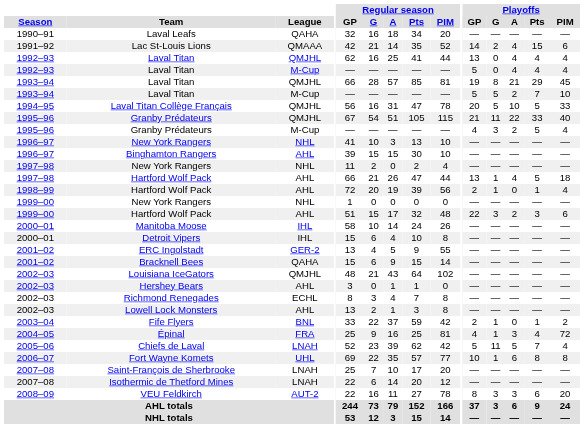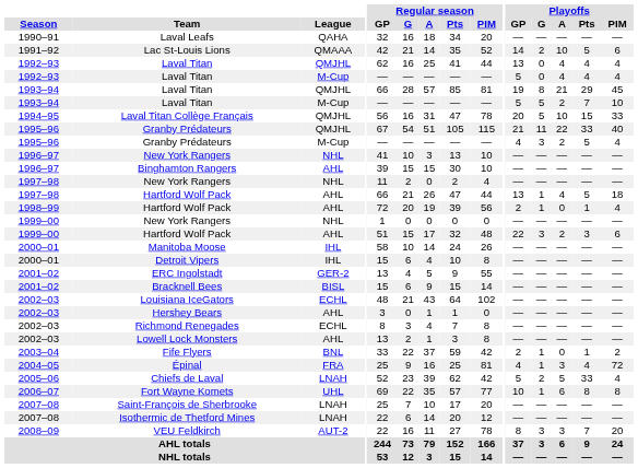 <table border="0" cellpadding="1" cellspacing="0" style="text-align:center; width:60em">
 <tr bgcolor="#e0e0e0">
 <th colspan="3" bgcolor="#ffffff"></th>
 <th rowspan="100" bgcolor="#ffffff"></th>
 <th colspan="5"><a href='#'>Regular season</a></th>
 <th rowspan="100" bgcolor="#ffffff"></th>
 <th colspan="5"><a href='#'>Playoffs</a></th>
 </tr>
 <tr bgcolor="#e0e0e0">
 <th><a href='#'>Season</a></th>
 <th>Team</th>
 <th>League</th>
 <th>GP</th>
 <th><a href='#'>G</a></th>
 <th><a href='#'>A</a></th>
 <th><a href='#'>Pts</a></th>
 <th><a href='#'>PIM</a></th>
 <th>GP</th>
 <th>G</th>
 <th>A</th>
 <th>Pts</th>
 <th>PIM</th>
 </tr>
 <tr>
 <td>1990–91</td>
 <td>Laval Leafs</td>
 <td>QAHA</td>
 <td>32</td>
 <td>16</td>
 <td>18</td>
 <td>34</td>
 <td>20</td>
 <td>—</td>
 <td>—</td>
 <td>—</td>
 <td>—</td>
 <td>—</td>
 </tr>
 <tr bgcolor="#f0f0f0">
 <td>1991–92</td>
 <td>Lac St-Louis Lions</td>
 <td>QMAAA</td>
 <td>42</td>
 <td>21</td>
 <td>14</td>
 <td>35</td>
 <td>52</td>
 <td>14</td>
 <td>2</td>
-<td>4</td>
-<td>15</td>
+<td>10</td>
+<td>5</td>
 <td>6</td>
 </tr>
 <tr>
 <td><a href='#'>1992–93</a></td>
 <td><a href='#'>Laval Titan</a></td>
 <td><a href='#'>QMJHL</a></td>
 <td>62</td>
 <td>16</td>
 <td>25</td>
 <td>41</td>
 <td>44</td>
 <td>13</td>
 <td>0</td>
 <td>4</td>
 <td>4</td>
 <td>4</td>
 </tr>
 <tr bgcolor="#f0f0f0">
 <td><a href='#'>1992–93</a></td>
 <td>Laval Titan</td>
 <td><a href='#'>M-Cup</a></td>
 <td>—</td>
 <td>—</td>
 <td>—</td>
 <td>—</td>
 <td>—</td>
 <td>5</td>
 <td>0</td>
 <td>4</td>
 <td>4</td>
 <td>4</td>
 </tr>
 <tr>
 <td><a href='#'>1993–94</a></td>
 <td>Laval Titan</td>
 <td>QMJHL</td>
 <td>66</td>
 <td>28</td>
 <td>57</td>
 <td>85</td>
 <td>81</td>
 <td>19</td>
 <td>8</td>
 <td>21</td>
 <td>29</td>
 <td>45</td>
 </tr>
 <tr bgcolor="#f0f0f0">
 <td><a href='#'>1993–94</a></td>
 <td>Laval Titan</td>
 <td>M-Cup</td>
 <td>—</td>
 <td>—</td>
 <td>—</td>
 <td>—</td>
 <td>—</td>
 <td>5</td>
 <td>5</td>
 <td>2</td>
 <td>7</td>
 <td>10</td>
 </tr>
 <tr>
 <td><a href='#'>1994–95</a></td>
 <td><a href='#'>Laval Titan Collège Français</a></td>
 <td>QMJHL</td>
 <td>56</td>
 <td>16</td>
 <td>31</td>
 <td>47</td>
 <td>78</td>
 <td>20</td>
 <td>5</td>
 <td>10</td>
-<td>5</td>
+<td>15</td>
 <td>33</td>
 </tr>
 <tr bgcolor="#f0f0f0">
 <td><a href='#'>1995–96</a></td>
 <td><a href='#'>Granby Prédateurs</a></td>
 <td>QMJHL</td>
 <td>67</td>
 <td>54</td>
 <td>51</td>
 <td>105</td>
 <td>115</td>
 <td>21</td>
 <td>11</td>
 <td>22</td>
 <td>33</td>
 <td>40</td>
 </tr>
 <tr>
 <td><a href='#'>1995–96</a></td>
 <td>Granby Prédateurs</td>
 <td>M-Cup</td>
 <td>—</td>
 <td>—</td>
 <td>—</td>
 <td>—</td>
 <td>—</td>
 <td>4</td>
 <td>3</td>
 <td>2</td>
 <td>5</td>
 <td>4</td>
 </tr>
 <tr bgcolor="#f0f0f0">
 <td><a href='#'>1996–97</a></td>
 <td><a href='#'>New York Rangers</a></td>
 <td><a href='#'>NHL</a></td>
 <td>41</td>
 <td>10</td>
 <td>3</td>
 <td>13</td>
 <td>10</td>
 <td>—</td>
 <td>—</td>
 <td>—</td>
 <td>—</td>
 <td>—</td>
 </tr>
 <tr>
 <td><a href='#'>1996–97</a></td>
 <td><a href='#'>Binghamton Rangers</a></td>
 <td><a href='#'>AHL</a></td>
 <td>39</td>
 <td>15</td>
 <td>15</td>
 <td>30</td>
 <td>10</td>
 <td>—</td>
 <td>—</td>
 <td>—</td>
 <td>—</td>
 <td>—</td>
 </tr>
 <tr bgcolor="#f0f0f0">
 <td><a href='#'>1997–98</a></td>
 <td>New York Rangers</td>
 <td>NHL</td>
 <td>11</td>
 <td>2</td>
 <td>0</td>
 <td>2</td>
 <td>4</td>
 <td>—</td>
 <td>—</td>
 <td>—</td>
 <td>—</td>
 <td>—</td>
 </tr>
 <tr>
 <td><a href='#'>1997–98</a></td>
 <td><a href='#'>Hartford Wolf Pack</a></td>
 <td>AHL</td>
 <td>66</td>
 <td>21</td>
 <td>26</td>
 <td>47</td>
 <td>44</td>
 <td>13</td>
 <td>1</td>
 <td>4</td>
 <td>5</td>
 <td>18</td>
 </tr>
 <tr bgcolor="#f0f0f0">
 <td><a href='#'>1998–99</a></td>
 <td>Hartford Wolf Pack</td>
 <td>AHL</td>
 <td>72</td>
 <td>20</td>
 <td>19</td>
 <td>39</td>
 <td>56</td>
 <td>2</td>
 <td>1</td>
 <td>0</td>
 <td>1</td>
 <td>4</td>
 </tr>
 <tr>
 <td><a href='#'>1999–00</a></td>
 <td>New York Rangers</td>
 <td>NHL</td>
 <td>1</td>
 <td>0</td>
 <td>0</td>
 <td>0</td>
 <td>0</td>
 <td>—</td>
 <td>—</td>
 <td>—</td>
 <td>—</td>
 <td>—</td>
 </tr>
 <tr bgcolor="#f0f0f0">
 <td><a href='#'>1999–00</a></td>
 <td>Hartford Wolf Pack</td>
 <td>AHL</td>
 <td>51</td>
 <td>15</td>
 <td>17</td>
 <td>32</td>
 <td>48</td>
 <td>22</td>
 <td>3</td>
 <td>2</td>
 <td>3</td>
 <td>6</td>
 </tr>
 <tr>
 <td><a href='#'>2000–01</a></td>
 <td><a href='#'>Manitoba Moose</a></td>
 <td><a href='#'>IHL</a></td>
 <td>58</td>
 <td>10</td>
 <td>14</td>
 <td>24</td>
 <td>26</td>
 <td>—</td>
 <td>—</td>
 <td>—</td>
 <td>—</td>
 <td>—</td>
 </tr>
 <tr bgcolor="#f0f0f0">
 <td>2000–01</td>
 <td><a href='#'>Detroit Vipers</a></td>
 <td>IHL</td>
 <td>15</td>
 <td>6</td>
 <td>4</td>
 <td>10</td>
 <td>8</td>
 <td>—</td>
 <td>—</td>
 <td>—</td>
 <td>—</td>
 <td>—</td>
 </tr>
 <tr>
 <td><a href='#'>2001–02</a></td>
 <td><a href='#'>ERC Ingolstadt</a></td>
 <td><a href='#'>GER-2</a></td>
 <td>13</td>
 <td>4</td>
 <td>5</td>
 <td>9</td>
 <td>55</td>
 <td>—</td>
 <td>—</td>
 <td>—</td>
 <td>—</td>
 <td>—</td>
 </tr>
 <tr bgcolor="#f0f0f0">
 <td><a href='#'>2001–02</a></td>
 <td><a href='#'>Bracknell Bees</a></td>
-<td>QAHA</td>
+<td><a href='#'>BISL</a></td>
 <td>15</td>
 <td>6</td>
 <td>9</td>
 <td>15</td>
 <td>14</td>
 <td>—</td>
 <td>—</td>
 <td>—</td>
 <td>—</td>
 <td>—</td>
 </tr>
 <tr>
 <td><a href='#'>2002–03</a></td>
 <td><a href='#'>Louisiana IceGators</a></td>
-<td>QMJHL</td>
+<td><a href='#'>ECHL</a></td>
 <td>48</td>
 <td>21</td>
 <td>43</td>
 <td>64</td>
 <td>102</td>
 <td>—</td>
 <td>—</td>
 <td>—</td>
 <td>—</td>
 <td>—</td>
 </tr>
 <tr bgcolor="#f0f0f0">
 <td><a href='#'>2002–03</a></td>
 <td><a href='#'>Hershey Bears</a></td>
 <td>AHL</td>
 <td>3</td>
 <td>0</td>
 <td>1</td>
 <td>1</td>
 <td>0</td>
 <td>—</td>
 <td>—</td>
 <td>—</td>
 <td>—</td>
 <td>—</td>
 </tr>
 <tr>
 <td>2002–03</td>
 <td><a href='#'>Richmond Renegades</a></td>
 <td>ECHL</td>
 <td>8</td>
 <td>3</td>
 <td>4</td>
 <td>7</td>
 <td>8</td>
 <td>—</td>
 <td>—</td>
 <td>—</td>
 <td>—</td>
 <td>—</td>
 </tr>
 <tr bgcolor="#f0f0f0">
 <td>2002–03</td>
 <td><a href='#'>Lowell Lock Monsters</a></td>
 <td>AHL</td>
 <td>13</td>
 <td>2</td>
 <td>1</td>
 <td>3</td>
 <td>8</td>
 <td>—</td>
 <td>—</td>
 <td>—</td>
 <td>—</td>
 <td>—</td>
 </tr>
 <tr>
 <td><a href='#'>2003–04</a></td>
 <td><a href='#'>Fife Flyers</a></td>
 <td><a href='#'>BNL</a></td>
 <td>33</td>
 <td>22</td>
 <td>37</td>
 <td>59</td>
 <td>42</td>
 <td>2</td>
 <td>1</td>
 <td>0</td>
 <td>1</td>
 <td>2</td>
 </tr>
 <tr bgcolor="#f0f0f0">
 <td><a href='#'>2004–05</a></td>
 <td><a href='#'>Épinal</a></td>
 <td><a href='#'>FRA</a></td>
 <td>25</td>
 <td>9</td>
 <td>16</td>
 <td>25</td>
 <td>81</td>
 <td>4</td>
 <td>1</td>
 <td>3</td>
 <td>4</td>
 <td>72</td>
 </tr>
 <tr>
 <td><a href='#'>2005–06</a></td>
 <td><a href='#'>Chiefs de Laval</a></td>
 <td><a href='#'>LNAH</a></td>
 <td>52</td>
 <td>23</td>
 <td>39</td>
 <td>62</td>
 <td>42</td>
 <td>5</td>
-<td>11</td>
+<td>2</td>
 <td>5</td>
-<td>7</td>
+<td>33</td>
 <td>4</td>
 </tr>
 <tr bgcolor="#f0f0f0">
 <td><a href='#'>2006–07</a></td>
 <td><a href='#'>Fort Wayne Komets</a></td>
 <td><a href='#'>UHL</a></td>
 <td>69</td>
 <td>22</td>
 <td>35</td>
 <td>57</td>
 <td>77</td>
 <td>10</td>
 <td>1</td>
 <td>6</td>
 <td>8</td>
 <td>8</td>
 </tr>
 <tr>
 <td><a href='#'>2007–08</a></td>
 <td><a href='#'>Saint-François de Sherbrooke</a></td>
 <td>LNAH</td>
 <td>25</td>
 <td>7</td>
 <td>10</td>
 <td>17</td>
 <td>20</td>
 <td>—</td>
 <td>—</td>
 <td>—</td>
 <td>—</td>
 <td>—</td>
 </tr>
 <tr bgcolor="#f0f0f0">
 <td>2007–08</td>
 <td><a href='#'>Isothermic de Thetford Mines</a></td>
 <td>LNAH</td>
 <td>22</td>
 <td>6</td>
 <td>14</td>
 <td>20</td>
 <td>12</td>
 <td>—</td>
 <td>—</td>
 <td>—</td>
 <td>—</td>
 <td>—</td>
 </tr>
 <tr>
 <td><a href='#'>2008–09</a></td>
 <td><a href='#'>VEU Feldkirch</a></td>
 <td><a href='#'>AUT-2</a></td>
 <td>22</td>
 <td>16</td>
 <td>11</td>
 <td>27</td>
 <td>78</td>
 <td>8</td>
 <td>3</td>
 <td>3</td>
-<td>6</td>
+<td>7</td>
 <td>20</td>
 </tr>
 <tr bgcolor="#e0e0e0">
 <th colspan="3">AHL totals</th>
 <th>244</th>
 <th>73</th>
 <th>79</th>
 <th>152</th>
 <th>166</th>
 <th>37</th>
 <th>3</th>
 <th>6</th>
 <th>9</th>
 <th>24</th>
 </tr>
 <tr bgcolor="#e0e0e0">
 <th colspan="3">NHL totals</th>
 <th>53</th>
 <th>12</th>
 <th>3</th>
 <th>15</th>
 <th>14</th>
 <th>—</th>
 <th>—</th>
 <th>—</th>
 <th>—</th>
 <th>—</th>
 </tr>
 </table>
